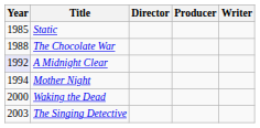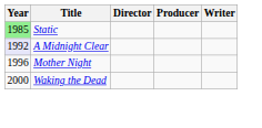 <table class="wikitable">
 <tr>
 <th>Year</th>
 <th>Title</th>
 <th>Director</th>
 <th>Producer</th>
 <th>Writer</th>
 </tr>
 <tr>
-<td>1985</td>
+<td style="background: lightgreen;">1985</td>
 <td><em><a href='#'>Static</a></em></td>
-<td></td>
-<td></td>
-<td></td>
-</tr>
-<tr>
-<td>1988</td>
-<td><em><a href='#'>The Chocolate War</a></em></td>
 <td></td>
 <td></td>
 <td></td>
 </tr>
 <tr>
 <td style="background: lavender;">1992</td>
 <td><em><a href='#'>A Midnight Clear</a></em></td>
 <td></td>
 <td></td>
 <td></td>
 </tr>
 <tr>
-<td>1994</td>
+<td>1996</td>
 <td><em><a href='#'>Mother Night</a></em></td>
 <td></td>
 <td></td>
 <td></td>
 </tr>
 <tr>
 <td>2000</td>
 <td><em><a href='#'>Waking the Dead</a></em></td>
 <td></td>
 <td></td>
 <td></td>
 </tr>
-<tr>
-<td>2003</td>
-<td><em><a href='#'>The Singing Detective</a></em></td>
-<td></td>
-<td></td>
-<td></td>
-</tr>
 </table>
